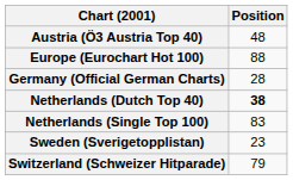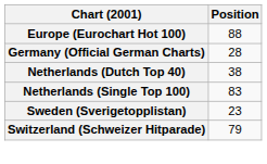 <table class="wikitable sortable plainrowheaders" style="text-align:center">
 <tr>
 <th scope="col">Chart (2001)</th>
 <th scope="col">Position</th>
-</tr>
-<tr>
-<th scope="row">Austria (Ö3 Austria Top 40)</th>
-<td>48</td>
 </tr>
 <tr>
 <th scope="row">Europe (Eurochart Hot 100)</th>
 <td>88</td>
 </tr>
 <tr>
 <th scope="row">Germany (Official German Charts)</th>
 <td>28</td>
 </tr>
 <tr>
 <th scope="row">Netherlands (Dutch Top 40)</th>
-<td><strong>38</strong></td>
+<td>38</td>
 </tr>
 <tr>
 <th scope="row">Netherlands (Single Top 100)</th>
 <td>83</td>
 </tr>
 <tr>
 <th scope="row">Sweden (Sverigetopplistan)</th>
 <td>23</td>
 </tr>
 <tr>
 <th scope="row">Switzerland (Schweizer Hitparade)</th>
 <td>79</td>
 </tr>
 </table>
